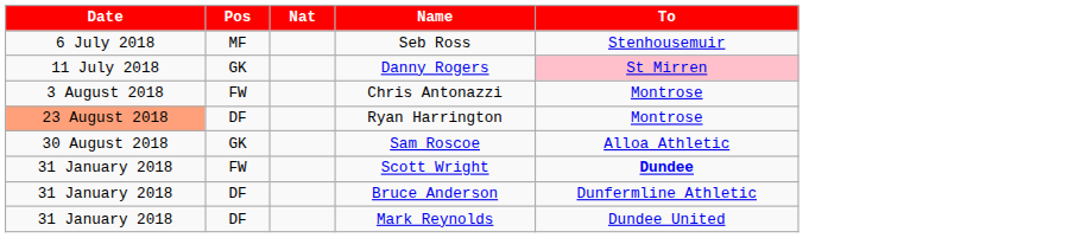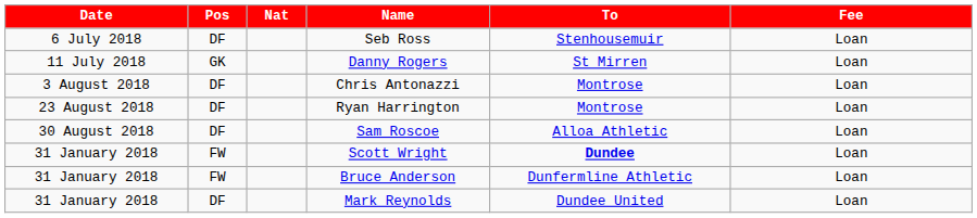 <table class="wikitable"  style="text-align:center; font-size:90%; ">
 <tr>
 <th style="background:#FF0000; color:#FFFFFF; width:150px;">Date</th>
 <th style="background:#FF0000; color:#FFFFFF; width:45px;">Pos</th>
 <th style="background:#FF0000; color:#FFFFFF; width:45px;">Nat</th>
 <th style="background:#FF0000; color:#FFFFFF; width:150px;">Name</th>
 <th style="background:#FF0000; color:#FFFFFF; width:200px;">To</th>
+<th style="background:#FF0000; color:#FFFFFF; width:200px;">Fee</th>
 </tr>
 <tr>
 <td>6 July 2018</td>
-<td>MF</td>
+<td>DF</td>
 <td></td>
 <td>Seb Ross</td>
 <td> <a href='#'>Stenhousemuir</a></td>
+<td>Loan</td>
 </tr>
 <tr>
 <td>11 July 2018</td>
 <td>GK</td>
 <td></td>
 <td><a href='#'>Danny Rogers</a></td>
-<td style="background: pink;"> <a href='#'>St Mirren</a></td>
+<td> <a href='#'>St Mirren</a></td>
+<td>Loan</td>
 </tr>
 <tr>
 <td>3 August 2018</td>
-<td>FW</td>
+<td>DF</td>
 <td></td>
 <td>Chris Antonazzi</td>
 <td> <a href='#'>Montrose</a></td>
+<td>Loan</td>
 </tr>
 <tr>
-<td style="background: lightsalmon;">23 August 2018</td>
+<td>23 August 2018</td>
 <td>DF</td>
 <td></td>
 <td>Ryan Harrington</td>
 <td> <a href='#'>Montrose</a></td>
+<td>Loan</td>
 </tr>
 <tr>
 <td>30 August 2018</td>
-<td>GK</td>
+<td>DF</td>
 <td></td>
 <td><a href='#'>Sam Roscoe</a></td>
 <td> <a href='#'>Alloa Athletic</a></td>
+<td>Loan</td>
 </tr>
 <tr>
 <td>31 January 2018</td>
 <td>FW</td>
 <td></td>
 <td><a href='#'>Scott Wright</a></td>
 <td><strong> <a href='#'>Dundee</a></strong></td>
+<td>Loan</td>
 </tr>
 <tr>
 <td>31 January 2018</td>
-<td>DF</td>
+<td>FW</td>
 <td></td>
 <td><a href='#'>Bruce Anderson</a></td>
 <td> <a href='#'>Dunfermline Athletic</a></td>
+<td>Loan</td>
 </tr>
 <tr>
 <td>31 January 2018</td>
 <td>DF</td>
 <td></td>
 <td><a href='#'>Mark Reynolds</a></td>
 <td> <a href='#'>Dundee United</a></td>
+<td>Loan</td>
 </tr>
 </table>
